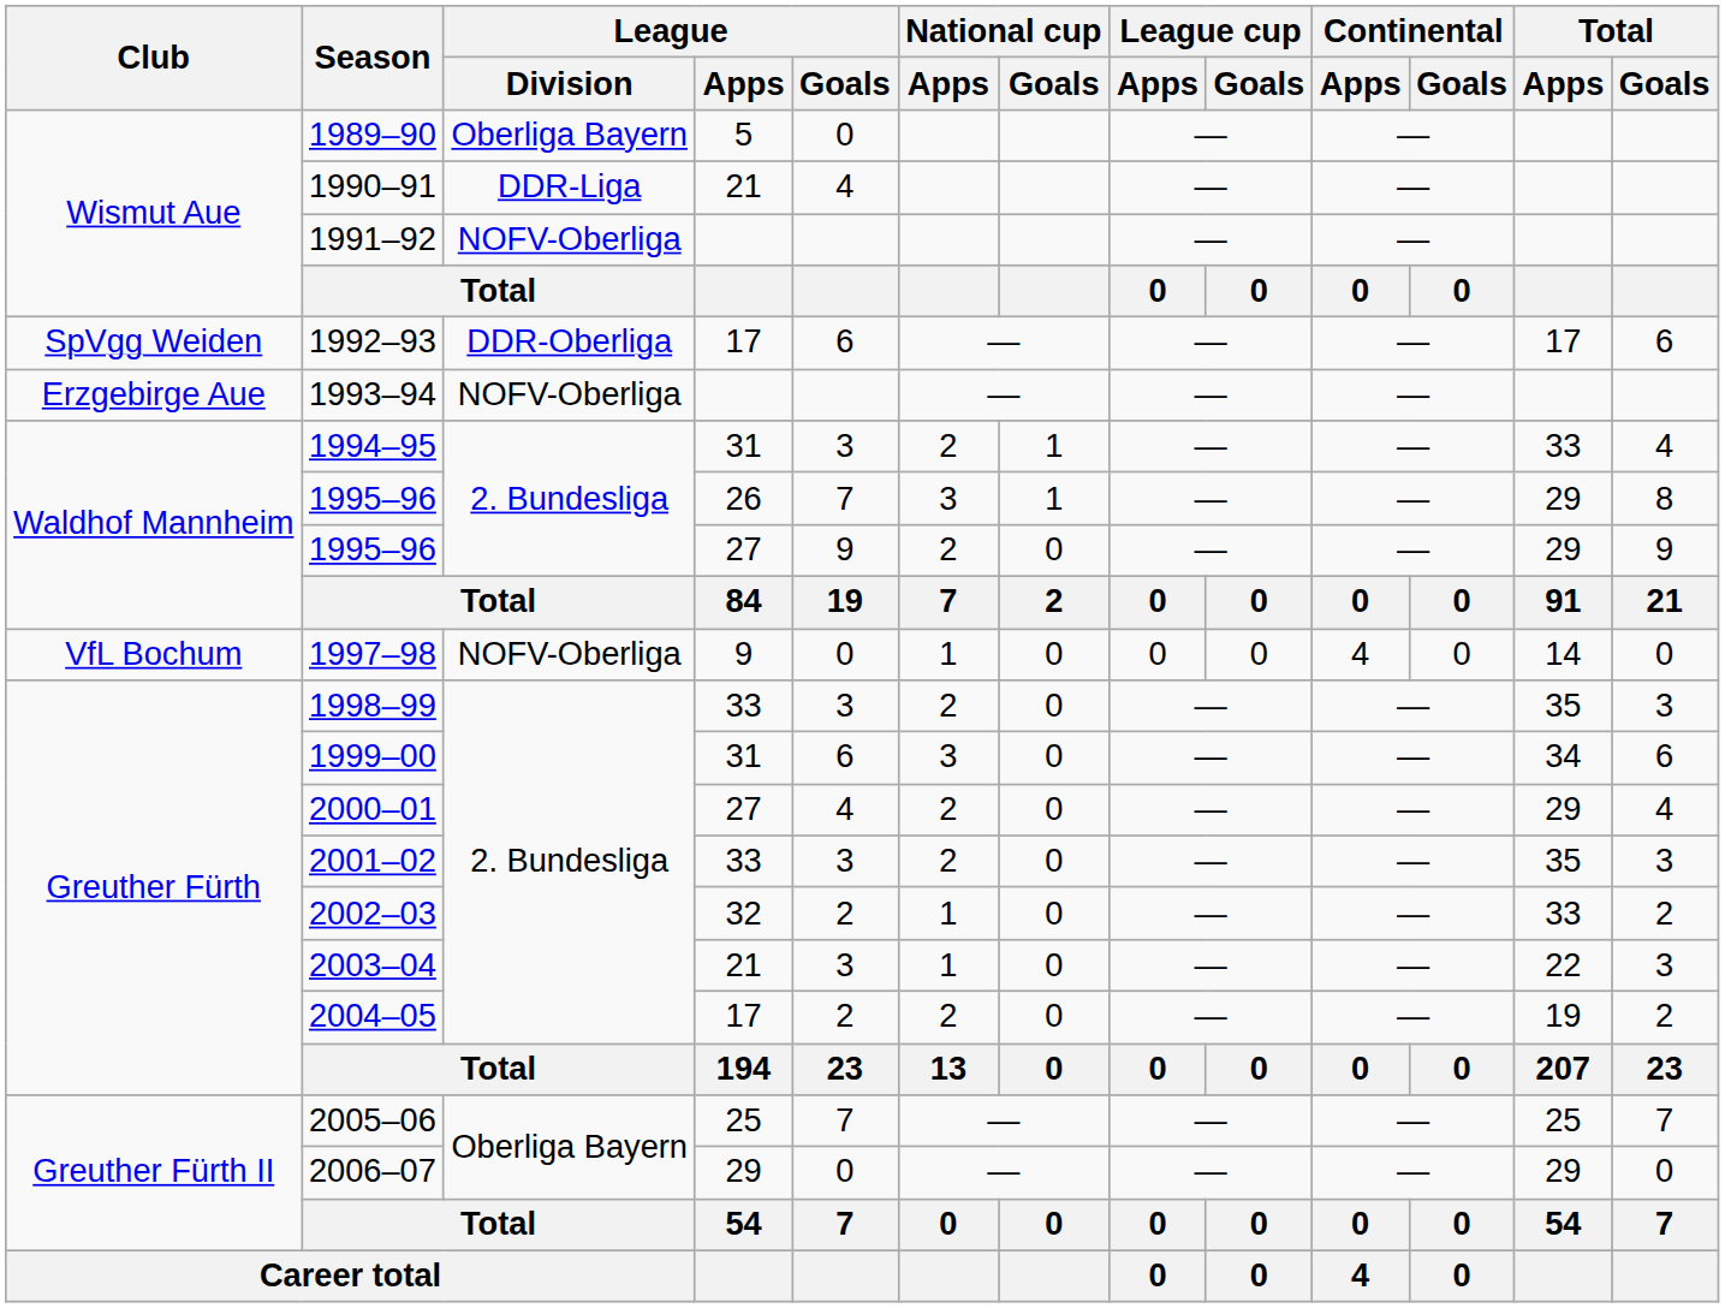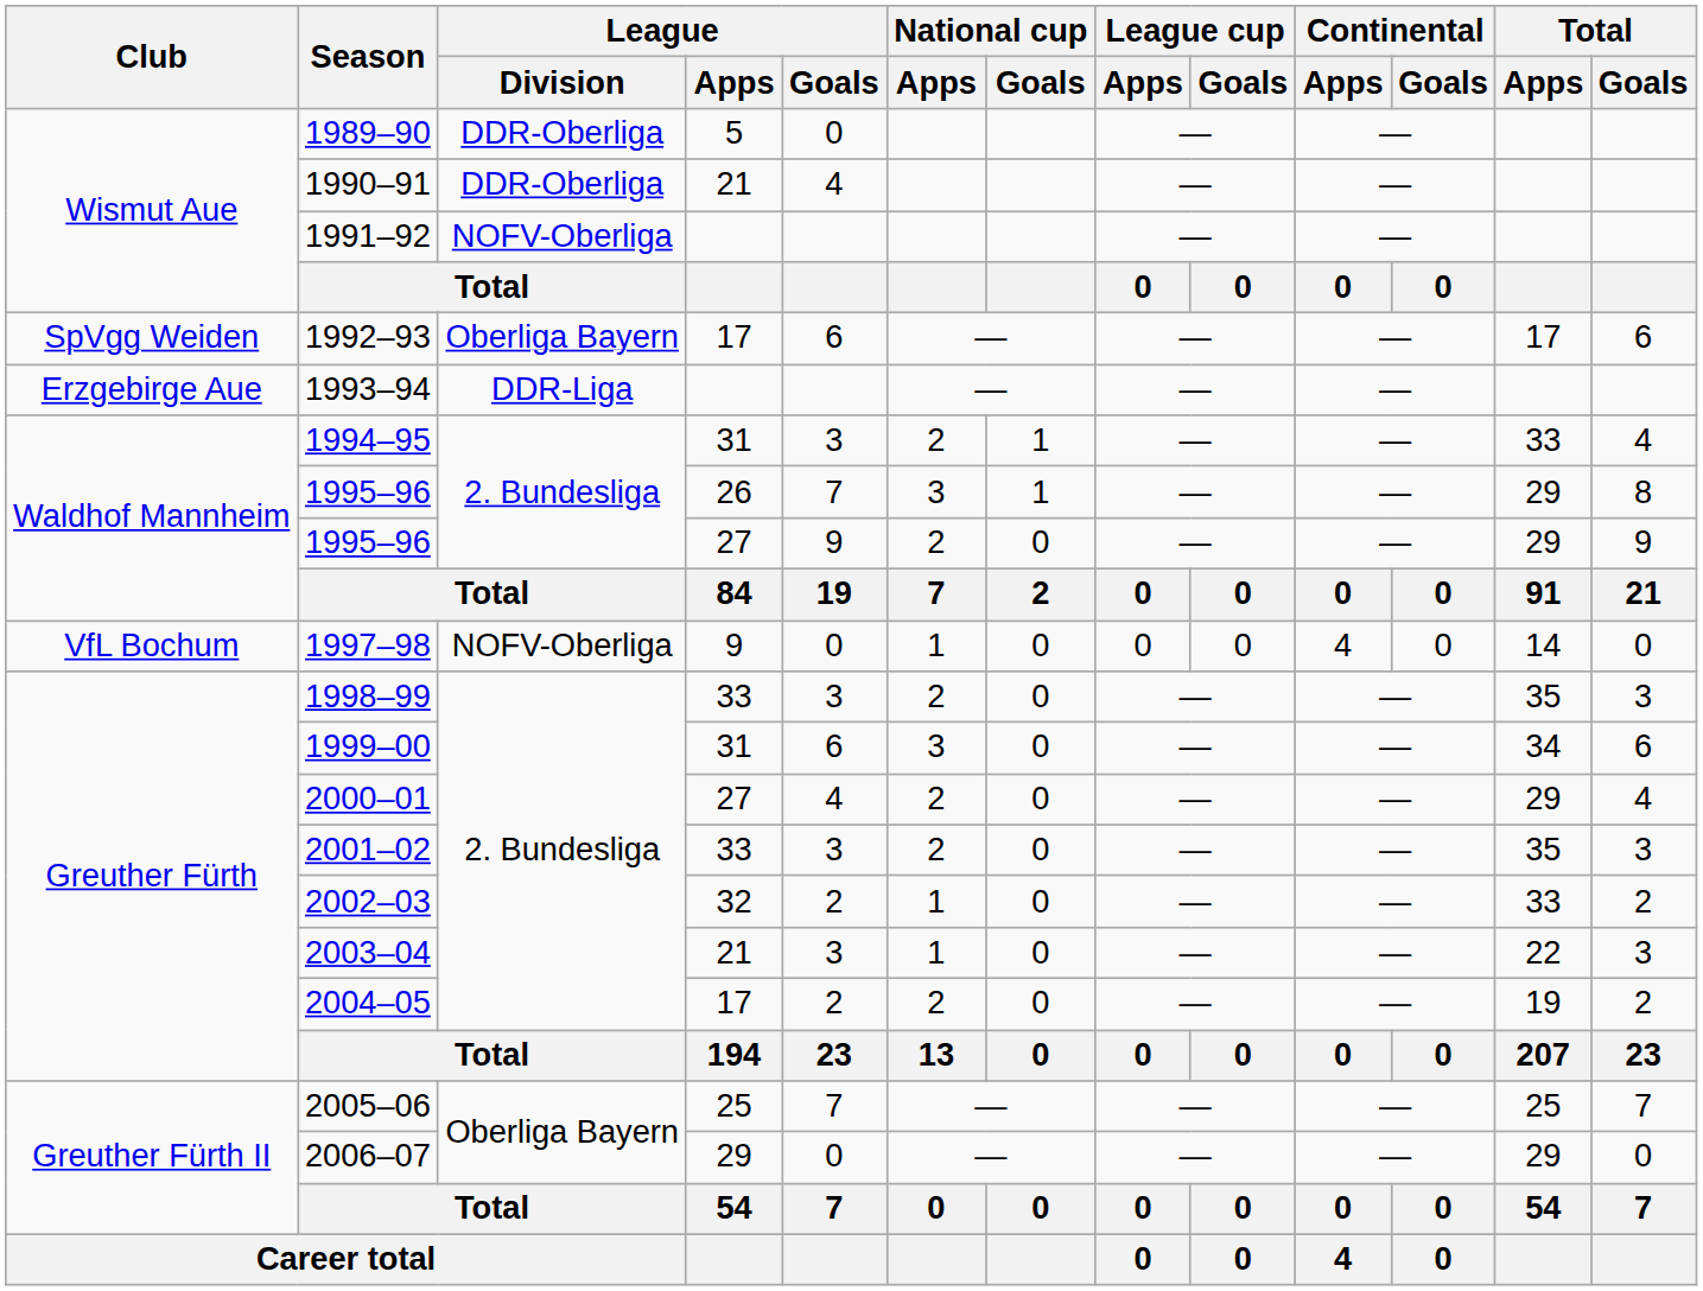 <table class="wikitable" style="text-align:center">
 <tr>
 <th rowspan="2">Club</th>
 <th rowspan="2">Season</th>
 <th colspan="3">League</th>
 <th colspan="2">National cup</th>
 <th colspan="2">League cup</th>
 <th colspan="2">Continental</th>
 <th colspan="2">Total</th>
 </tr>
 <tr>
 <th>Division</th>
 <th>Apps</th>
 <th>Goals</th>
 <th>Apps</th>
 <th>Goals</th>
 <th>Apps</th>
 <th>Goals</th>
 <th>Apps</th>
 <th>Goals</th>
 <th>Apps</th>
 <th>Goals</th>
 </tr>
 <tr>
 <td rowspan="4"><a href='#'>Wismut Aue</a></td>
 <td><a href='#'>1989–90</a></td>
-<td><a href='#'>Oberliga Bayern</a></td>
+<td><a href='#'>DDR-Oberliga</a></td>
 <td>5</td>
 <td>0</td>
 <td></td>
 <td></td>
 <td colspan="2">—</td>
 <td colspan="2">—</td>
 <td></td>
 <td></td>
 </tr>
 <tr>
 <td>1990–91</td>
-<td><a href='#'>DDR-Liga</a></td>
+<td><a href='#'>DDR-Oberliga</a></td>
 <td>21</td>
 <td>4</td>
 <td></td>
 <td></td>
 <td colspan="2">—</td>
 <td colspan="2">—</td>
 <td></td>
 <td></td>
 </tr>
 <tr>
 <td>1991–92</td>
 <td><a href='#'>NOFV-Oberliga</a></td>
 <td></td>
 <td></td>
 <td></td>
 <td></td>
 <td colspan="2">—</td>
 <td colspan="2">—</td>
 <td></td>
 <td></td>
 </tr>
 <tr>
 <th colspan="2">Total</th>
 <th></th>
 <th></th>
 <th></th>
 <th></th>
 <th>0</th>
 <th>0</th>
 <th>0</th>
 <th>0</th>
 <th></th>
 <th></th>
 </tr>
 <tr>
 <td><a href='#'>SpVgg Weiden</a></td>
 <td>1992–93</td>
-<td><a href='#'>DDR-Oberliga</a></td>
+<td><a href='#'>Oberliga Bayern</a></td>
 <td>17</td>
 <td>6</td>
 <td colspan="2">—</td>
 <td colspan="2">—</td>
 <td colspan="2">—</td>
 <td>17</td>
 <td>6</td>
 </tr>
 <tr>
 <td><a href='#'>Erzgebirge Aue</a></td>
 <td>1993–94</td>
-<td>NOFV-Oberliga</td>
+<td><a href='#'>DDR-Liga</a></td>
 <td></td>
 <td></td>
 <td colspan="2">—</td>
 <td colspan="2">—</td>
 <td colspan="2">—</td>
 <td></td>
 <td></td>
 </tr>
 <tr>
 <td rowspan="4"><a href='#'>Waldhof Mannheim</a></td>
 <td><a href='#'>1994–95</a></td>
 <td rowspan="3"><a href='#'>2. Bundesliga</a></td>
 <td>31</td>
 <td>3</td>
 <td>2</td>
 <td>1</td>
 <td colspan="2">—</td>
 <td colspan="2">—</td>
 <td>33</td>
 <td>4</td>
 </tr>
 <tr>
 <td><a href='#'>1995–96</a></td>
 <td>26</td>
 <td>7</td>
 <td>3</td>
 <td>1</td>
 <td colspan="2">—</td>
 <td colspan="2">—</td>
 <td>29</td>
 <td>8</td>
 </tr>
 <tr>
 <td><a href='#'>1995–96</a></td>
 <td>27</td>
 <td>9</td>
 <td>2</td>
 <td>0</td>
 <td colspan="2">—</td>
 <td colspan="2">—</td>
 <td>29</td>
 <td>9</td>
 </tr>
 <tr>
 <th colspan="2">Total</th>
 <th>84</th>
 <th>19</th>
 <th>7</th>
 <th>2</th>
 <th>0</th>
 <th>0</th>
 <th>0</th>
 <th>0</th>
 <th>91</th>
 <th>21</th>
 </tr>
 <tr>
 <td><a href='#'>VfL Bochum</a></td>
 <td><a href='#'>1997–98</a></td>
 <td>NOFV-Oberliga</td>
 <td>9</td>
 <td>0</td>
 <td>1</td>
 <td>0</td>
 <td>0</td>
 <td>0</td>
 <td>4</td>
 <td>0</td>
 <td>14</td>
 <td>0</td>
 </tr>
 <tr>
 <td rowspan="8"><a href='#'>Greuther Fürth</a></td>
 <td><a href='#'>1998–99</a></td>
 <td rowspan="7">2. Bundesliga</td>
 <td>33</td>
 <td>3</td>
 <td>2</td>
 <td>0</td>
 <td colspan="2">—</td>
 <td colspan="2">—</td>
 <td>35</td>
 <td>3</td>
 </tr>
 <tr>
 <td><a href='#'>1999–00</a></td>
 <td>31</td>
 <td>6</td>
 <td>3</td>
 <td>0</td>
 <td colspan="2">—</td>
 <td colspan="2">—</td>
 <td>34</td>
 <td>6</td>
 </tr>
 <tr>
 <td><a href='#'>2000–01</a></td>
 <td>27</td>
 <td>4</td>
 <td>2</td>
 <td>0</td>
 <td colspan="2">—</td>
 <td colspan="2">—</td>
 <td>29</td>
 <td>4</td>
 </tr>
 <tr>
 <td><a href='#'>2001–02</a></td>
 <td>33</td>
 <td>3</td>
 <td>2</td>
 <td>0</td>
 <td colspan="2">—</td>
 <td colspan="2">—</td>
 <td>35</td>
 <td>3</td>
 </tr>
 <tr>
 <td><a href='#'>2002–03</a></td>
 <td>32</td>
 <td>2</td>
 <td>1</td>
 <td>0</td>
 <td colspan="2">—</td>
 <td colspan="2">—</td>
 <td>33</td>
 <td>2</td>
 </tr>
 <tr>
 <td><a href='#'>2003–04</a></td>
 <td>21</td>
 <td>3</td>
 <td>1</td>
 <td>0</td>
 <td colspan="2">—</td>
 <td colspan="2">—</td>
 <td>22</td>
 <td>3</td>
 </tr>
 <tr>
 <td><a href='#'>2004–05</a></td>
 <td>17</td>
 <td>2</td>
 <td>2</td>
 <td>0</td>
 <td colspan="2">—</td>
 <td colspan="2">—</td>
 <td>19</td>
 <td>2</td>
 </tr>
 <tr>
 <th colspan="2">Total</th>
 <th>194</th>
 <th>23</th>
 <th>13</th>
 <th>0</th>
 <th>0</th>
 <th>0</th>
 <th>0</th>
 <th>0</th>
 <th>207</th>
 <th>23</th>
 </tr>
 <tr>
 <td rowspan="3"><a href='#'>Greuther Fürth II</a></td>
 <td>2005–06</td>
 <td rowspan="2">Oberliga Bayern</td>
 <td>25</td>
 <td>7</td>
 <td colspan="2">—</td>
 <td colspan="2">—</td>
 <td colspan="2">—</td>
 <td>25</td>
 <td>7</td>
 </tr>
 <tr>
 <td>2006–07</td>
 <td>29</td>
 <td>0</td>
 <td colspan="2">—</td>
 <td colspan="2">—</td>
 <td colspan="2">—</td>
 <td>29</td>
 <td>0</td>
 </tr>
 <tr>
 <th colspan="2">Total</th>
 <th>54</th>
 <th>7</th>
 <th>0</th>
 <th>0</th>
 <th>0</th>
 <th>0</th>
 <th>0</th>
 <th>0</th>
 <th>54</th>
 <th>7</th>
 </tr>
 <tr>
 <th colspan="3">Career total</th>
 <th></th>
 <th></th>
 <th></th>
 <th></th>
 <th>0</th>
 <th>0</th>
 <th>4</th>
 <th>0</th>
 <th></th>
 <th></th>
 </tr>
 </table>
